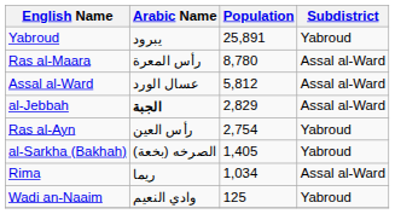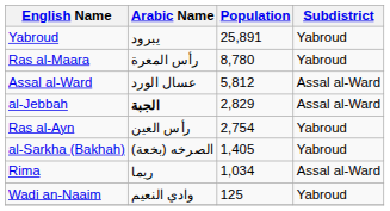 <table class="wikitable sortable">
 <tr>
 <th><a href='#'>English</a> Name</th>
 <th><a href='#'>Arabic</a> Name</th>
 <th><a href='#'>Population</a></th>
 <th><a href='#'>Subdistrict</a></th>
 </tr>
 <tr>
 <td><a href='#'>Yabroud</a></td>
 <td>يبرود</td>
 <td>25,891</td>
 <td>Yabroud</td>
 </tr>
 <tr>
 <td><a href='#'>Ras al-Maara</a></td>
 <td>رأس المعرة</td>
 <td>8,780</td>
-<td>Assal al-Ward</td>
+<td>Yabroud</td>
 </tr>
 <tr>
 <td><a href='#'>Assal al-Ward</a></td>
 <td>عسال الورد</td>
 <td>5,812</td>
 <td>Assal al-Ward</td>
 </tr>
 <tr>
 <td><a href='#'>al-Jebbah</a></td>
 <td><strong>الجبة</strong></td>
 <td>2,829</td>
 <td>Assal al-Ward</td>
 </tr>
 <tr>
 <td><a href='#'>Ras al-Ayn</a></td>
 <td>رأس العين</td>
 <td>2,754</td>
 <td>Yabroud</td>
 </tr>
 <tr>
 <td><a href='#'>al-Sarkha (Bakhah)</a></td>
 <td>(الصرخه (بخعة</td>
 <td>1,405</td>
 <td>Yabroud</td>
 </tr>
 <tr>
 <td><a href='#'>Rima</a></td>
 <td>ريما</td>
 <td>1,034</td>
 <td>Assal al-Ward</td>
 </tr>
 <tr>
 <td><a href='#'>Wadi an-Naaim</a></td>
 <td>وادي النعيم</td>
 <td>125</td>
 <td>Yabroud</td>
 </tr>
 <tr>
 </tr>
 </table>
